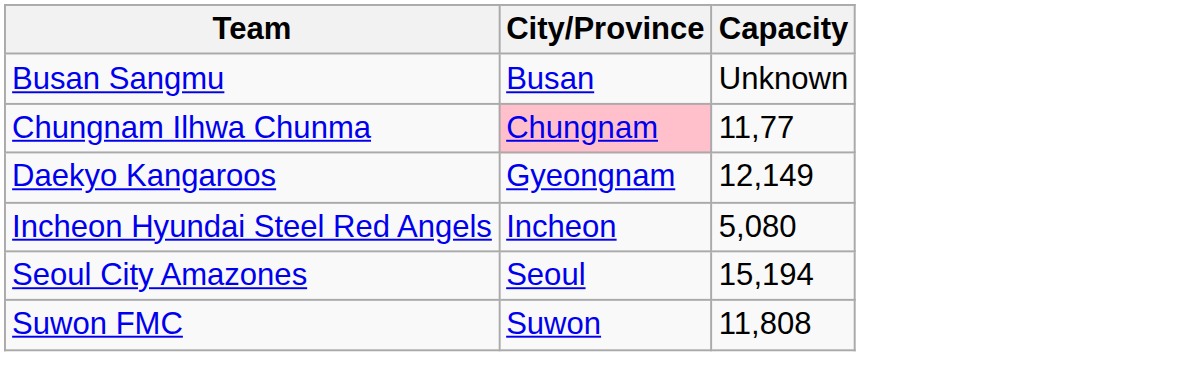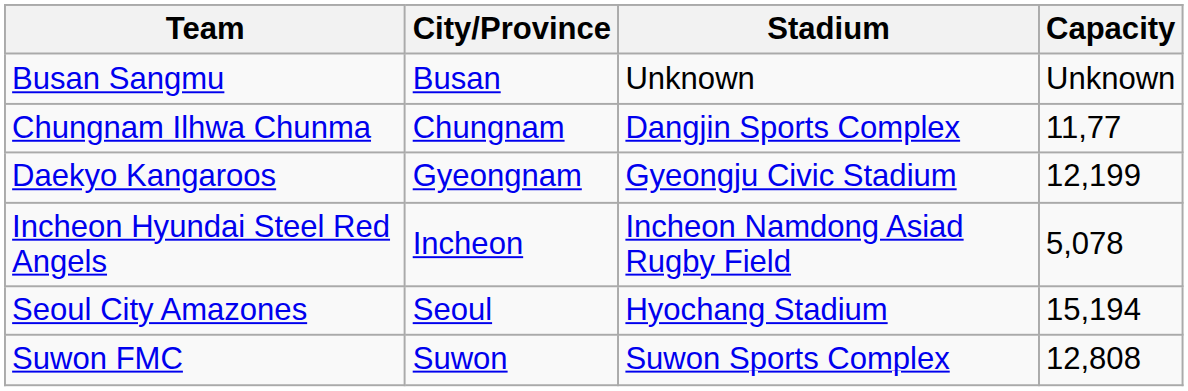 <table class="wikitable sortable">
 <tr>
 <th>Team</th>
 <th>City/Province</th>
+<th>Stadium</th>
 <th>Capacity</th>
 </tr>
 <tr>
 <td><a href='#'>Busan Sangmu</a></td>
 <td><a href='#'>Busan</a></td>
 <td>Unknown</td>
+<td>Unknown</td>
 </tr>
 <tr>
 <td><a href='#'>Chungnam Ilhwa Chunma</a></td>
-<td style="background: pink;"><a href='#'>Chungnam</a></td>
+<td><a href='#'>Chungnam</a></td>
+<td><a href='#'>Dangjin Sports Complex</a></td>
 <td>11,77</td>
 </tr>
 <tr>
 <td><a href='#'>Daekyo Kangaroos</a></td>
 <td><a href='#'>Gyeongnam</a></td>
-<td>12,149</td>
+<td><a href='#'>Gyeongju Civic Stadium</a></td>
+<td>12,199</td>
 </tr>
 <tr>
 <td><a href='#'>Incheon Hyundai Steel Red Angels</a></td>
 <td><a href='#'>Incheon</a></td>
-<td>5,080</td>
+<td><a href='#'>Incheon Namdong Asiad Rugby Field</a></td>
+<td>5,078</td>
 </tr>
 <tr>
 <td><a href='#'>Seoul City Amazones</a></td>
 <td><a href='#'>Seoul</a></td>
+<td><a href='#'>Hyochang Stadium</a></td>
 <td>15,194</td>
 </tr>
 <tr>
 <td><a href='#'>Suwon FMC</a></td>
 <td><a href='#'>Suwon</a></td>
-<td>11,808</td>
+<td><a href='#'>Suwon Sports Complex</a></td>
+<td>12,808</td>
 </tr>
 </table>
